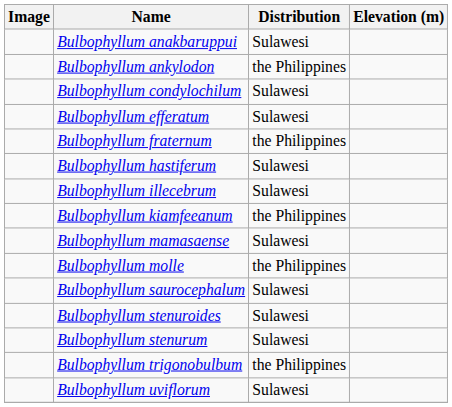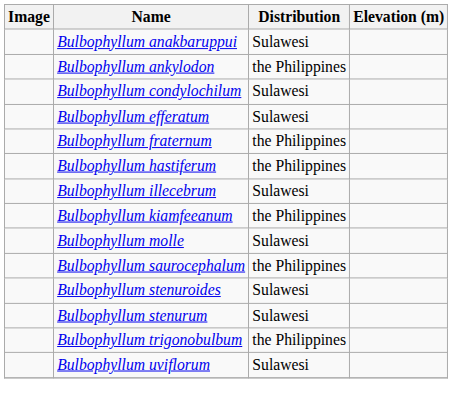 <table class="wikitable collapsible">
 <tr>
 <th>Image</th>
 <th>Name</th>
 <th>Distribution</th>
 <th>Elevation (m)</th>
 </tr>
 <tr>
 <td></td>
 <td><em><a href='#'>Bulbophyllum anakbaruppui</a></em> </td>
 <td>Sulawesi</td>
 <td></td>
 </tr>
 <tr>
 <td></td>
 <td><em><a href='#'>Bulbophyllum ankylodon</a></em> </td>
 <td>the Philippines</td>
 <td></td>
 </tr>
 <tr>
 <td></td>
 <td><em><a href='#'>Bulbophyllum condylochilum</a></em> </td>
 <td>Sulawesi</td>
 <td></td>
 </tr>
 <tr>
 <td></td>
 <td><em><a href='#'>Bulbophyllum efferatum</a></em> </td>
 <td>Sulawesi</td>
 <td></td>
 </tr>
 <tr>
 <td></td>
 <td><em><a href='#'>Bulbophyllum fraternum</a></em> </td>
 <td>the Philippines</td>
 <td></td>
 </tr>
 <tr>
 <td></td>
 <td><em><a href='#'>Bulbophyllum hastiferum</a></em> </td>
-<td>Sulawesi</td>
+<td>the Philippines</td>
 <td></td>
 </tr>
 <tr>
 <td></td>
 <td><em><a href='#'>Bulbophyllum illecebrum</a></em> </td>
 <td>Sulawesi</td>
 <td></td>
 </tr>
 <tr>
 <td></td>
 <td><em><a href='#'>Bulbophyllum kiamfeeanum</a></em> </td>
 <td>the Philippines</td>
 <td></td>
 </tr>
 <tr>
 <td></td>
-<td><em><a href='#'>Bulbophyllum mamasaense</a></em> </td>
+<td><em><a href='#'>Bulbophyllum molle</a></em> </td>
 <td>Sulawesi</td>
 <td></td>
 </tr>
 <tr>
 <td></td>
-<td><em><a href='#'>Bulbophyllum molle</a></em> </td>
+<td><em><a href='#'>Bulbophyllum saurocephalum</a></em> </td>
 <td>the Philippines</td>
-<td></td>
-</tr>
-<tr>
-<td></td>
-<td><em><a href='#'>Bulbophyllum saurocephalum</a></em> </td>
-<td>Sulawesi</td>
 <td></td>
 </tr>
 <tr>
 <td></td>
 <td><em><a href='#'>Bulbophyllum stenuroides</a></em> </td>
 <td>Sulawesi</td>
 <td></td>
 </tr>
 <tr>
 <td></td>
 <td><em><a href='#'>Bulbophyllum stenurum</a></em> </td>
 <td>Sulawesi</td>
 <td></td>
 </tr>
 <tr>
 <td></td>
 <td><em><a href='#'>Bulbophyllum trigonobulbum</a></em> </td>
 <td>the Philippines</td>
 <td></td>
 </tr>
 <tr>
 <td></td>
 <td><em><a href='#'>Bulbophyllum uviflorum</a></em> </td>
 <td>Sulawesi</td>
 <td></td>
 </tr>
 <tr>
 </tr>
 </table>
